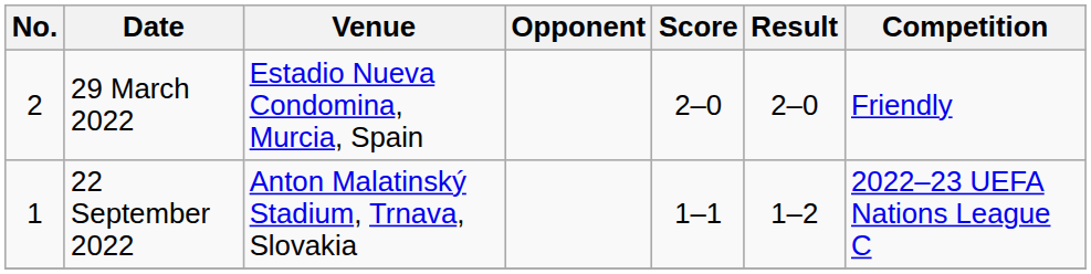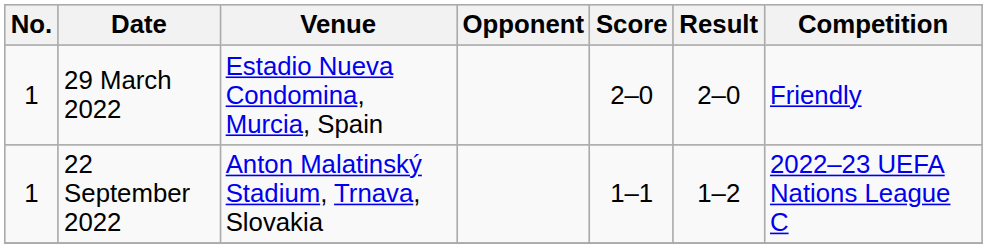 <table class="wikitable">
 <tr>
 <th>No.</th>
 <th>Date</th>
 <th>Venue</th>
 <th>Opponent</th>
 <th>Score</th>
 <th>Result</th>
 <th>Competition</th>
 </tr>
 <tr>
-<td align=center>2</td>
+<td align=center>1</td>
 <td>29 March 2022</td>
 <td><a href='#'>Estadio Nueva Condomina</a>, <a href='#'>Murcia</a>, Spain</td>
 <td></td>
 <td align=center>2–0</td>
 <td align=center>2–0</td>
 <td><a href='#'>Friendly</a></td>
 </tr>
 <tr>
 <td align=center>1</td>
 <td>22 September 2022</td>
 <td><a href='#'>Anton Malatinský Stadium</a>, <a href='#'>Trnava</a>, Slovakia</td>
 <td></td>
 <td align=center>1–1</td>
 <td align=center>1–2</td>
 <td><a href='#'>2022–23 UEFA Nations League C</a></td>
 </tr>
 <tr>
 </tr>
 </table>
